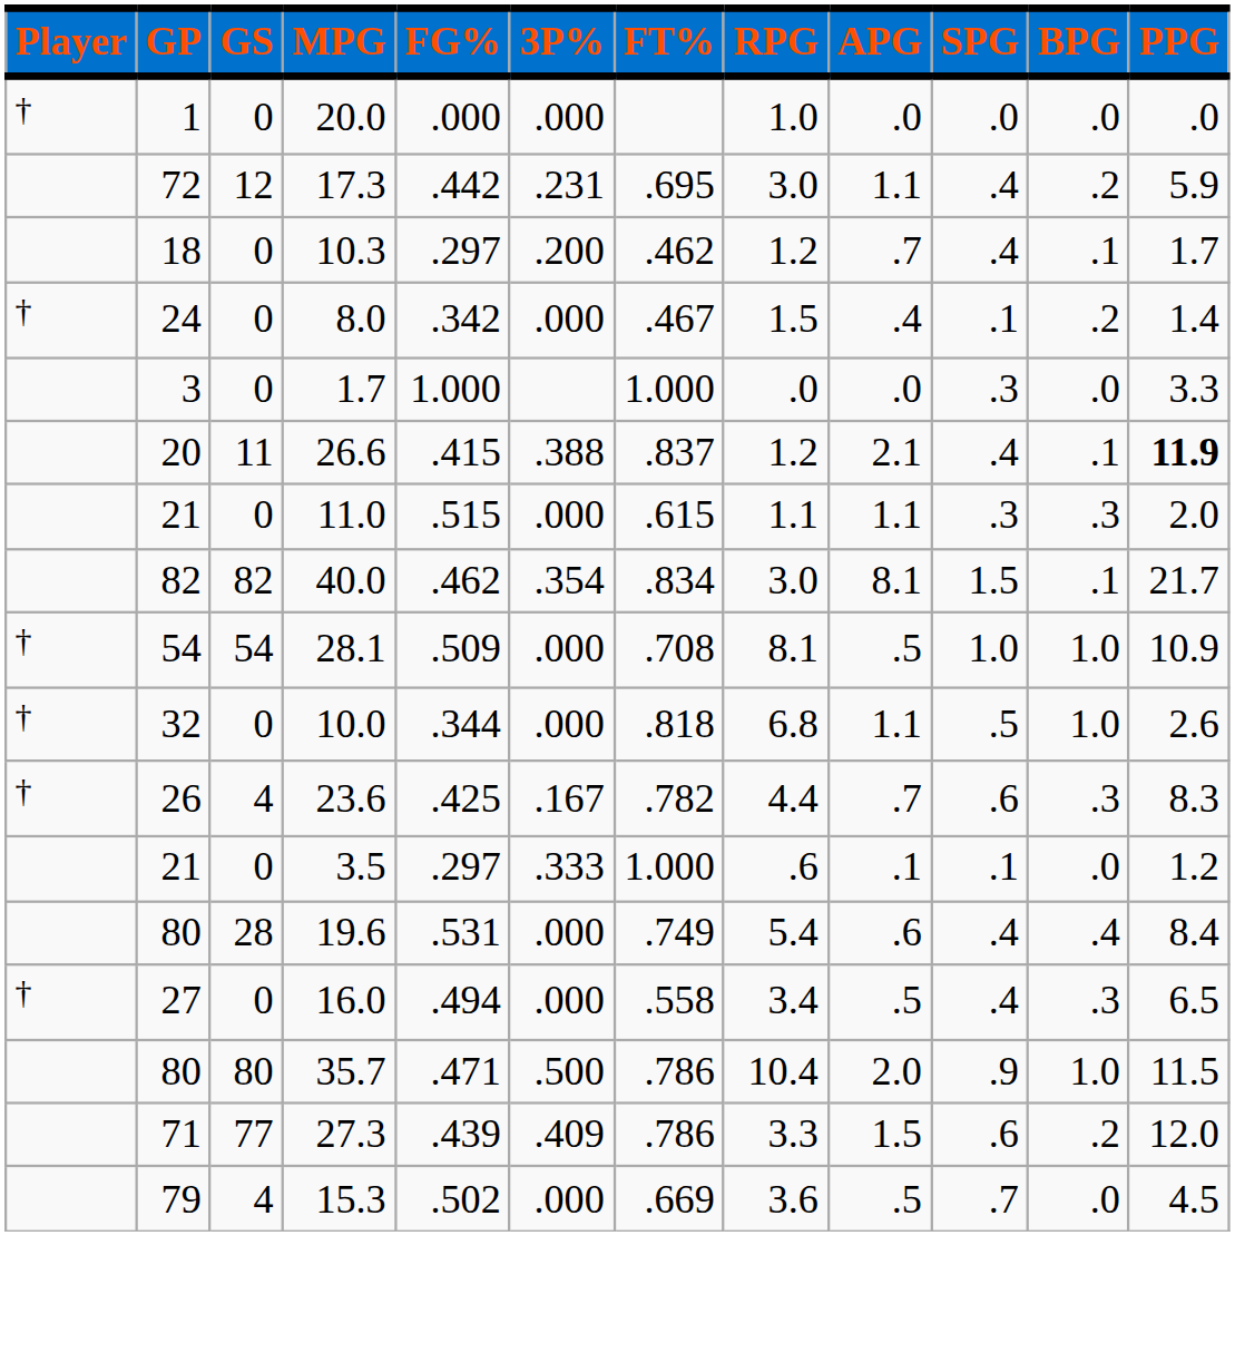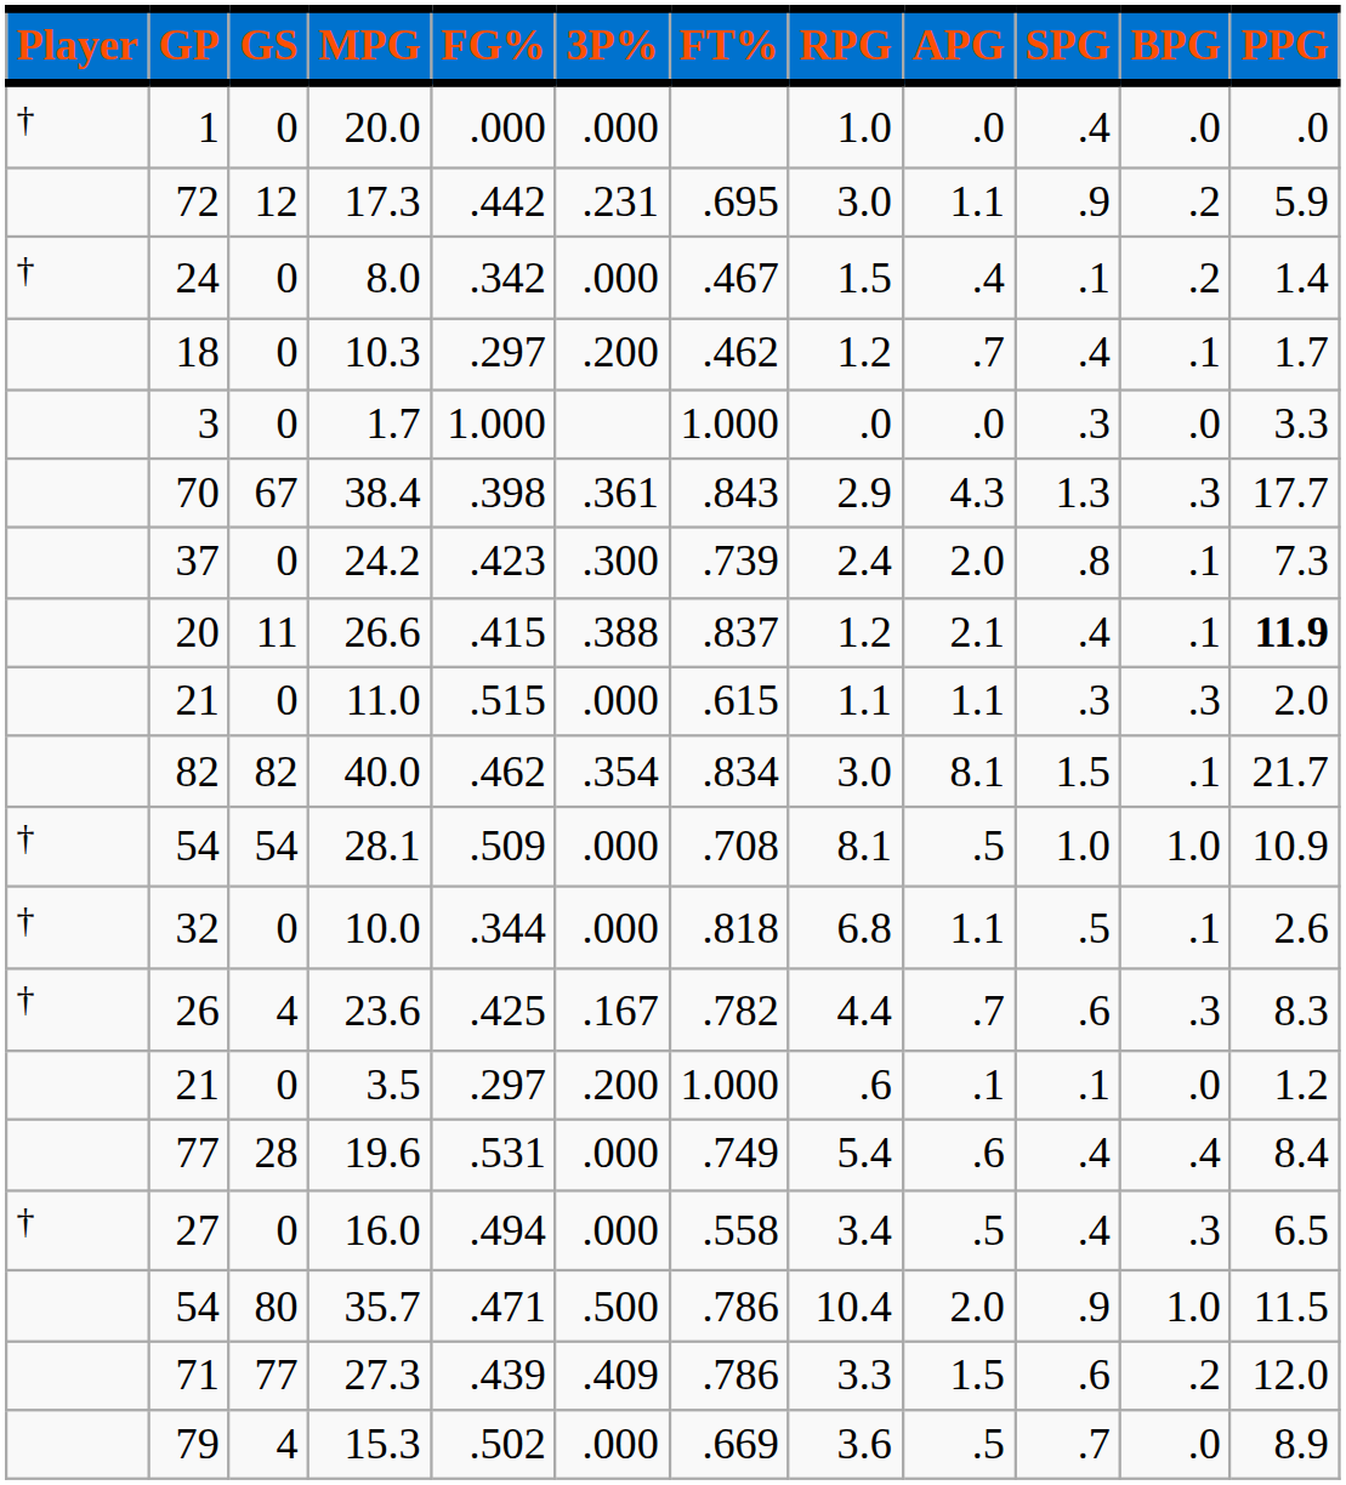 <table class="wikitable sortable" style="text-align:right;">
 <tr>
 <th style="background:#0072CE; color:#FE5000; border-top:#010101 3px solid; border-bottom:#010101 3px solid;">Player</th>
 <th style="background:#0072CE; color:#FE5000; border-top:#010101 3px solid; border-bottom:#010101 3px solid;">GP</th>
 <th style="background:#0072CE; color:#FE5000; border-top:#010101 3px solid; border-bottom:#010101 3px solid;">GS</th>
 <th style="background:#0072CE; color:#FE5000; border-top:#010101 3px solid; border-bottom:#010101 3px solid;">MPG</th>
 <th style="background:#0072CE; color:#FE5000; border-top:#010101 3px solid; border-bottom:#010101 3px solid;">FG%</th>
 <th style="background:#0072CE; color:#FE5000; border-top:#010101 3px solid; border-bottom:#010101 3px solid;">3P%</th>
 <th style="background:#0072CE; color:#FE5000; border-top:#010101 3px solid; border-bottom:#010101 3px solid;">FT%</th>
 <th style="background:#0072CE; color:#FE5000; border-top:#010101 3px solid; border-bottom:#010101 3px solid;">RPG</th>
 <th style="background:#0072CE; color:#FE5000; border-top:#010101 3px solid; border-bottom:#010101 3px solid;">APG</th>
 <th style="background:#0072CE; color:#FE5000; border-top:#010101 3px solid; border-bottom:#010101 3px solid;">SPG</th>
 <th style="background:#0072CE; color:#FE5000; border-top:#010101 3px solid; border-bottom:#010101 3px solid;">BPG</th>
 <th style="background:#0072CE; color:#FE5000; border-top:#010101 3px solid; border-bottom:#010101 3px solid;">PPG</th>
 </tr>
 <tr>
 <td style="text-align:left;"><sup>†</sup></td>
 <td>1</td>
 <td>0</td>
 <td>20.0</td>
 <td>.000</td>
 <td>.000</td>
 <td></td>
 <td>1.0</td>
 <td>.0</td>
-<td>.0</td>
+<td>.4</td>
 <td>.0</td>
 <td>.0</td>
 </tr>
 <tr>
 <td style="text-align:left;"></td>
 <td>72</td>
 <td>12</td>
 <td>17.3</td>
 <td>.442</td>
 <td>.231</td>
 <td>.695</td>
 <td>3.0</td>
 <td>1.1</td>
-<td>.4</td>
+<td>.9</td>
 <td>.2</td>
 <td>5.9</td>
-</tr>
-<tr>
-<td style="text-align:left;"></td>
-<td>18</td>
-<td>0</td>
-<td>10.3</td>
-<td>.297</td>
-<td>.200</td>
-<td>.462</td>
-<td>1.2</td>
-<td>.7</td>
-<td>.4</td>
-<td>.1</td>
-<td>1.7</td>
 </tr>
 <tr>
 <td style="text-align:left;"><sup>†</sup></td>
 <td>24</td>
 <td>0</td>
 <td>8.0</td>
 <td>.342</td>
 <td>.000</td>
 <td>.467</td>
 <td>1.5</td>
 <td>.4</td>
 <td>.1</td>
 <td>.2</td>
 <td>1.4</td>
 </tr>
 <tr>
 <td style="text-align:left;"></td>
+<td>18</td>
+<td>0</td>
+<td>10.3</td>
+<td>.297</td>
+<td>.200</td>
+<td>.462</td>
+<td>1.2</td>
+<td>.7</td>
+<td>.4</td>
+<td>.1</td>
+<td>1.7</td>
+</tr>
+<tr>
+<td style="text-align:left;"></td>
 <td>3</td>
 <td>0</td>
 <td>1.7</td>
 <td>1.000</td>
 <td></td>
 <td>1.000</td>
 <td>.0</td>
 <td>.0</td>
 <td>.3</td>
 <td>.0</td>
 <td>3.3</td>
+</tr>
+<tr>
+<td style="text-align:left;"></td>
+<td>70</td>
+<td>67</td>
+<td>38.4</td>
+<td>.398</td>
+<td>.361</td>
+<td>.843</td>
+<td>2.9</td>
+<td>4.3</td>
+<td>1.3</td>
+<td>.3</td>
+<td>17.7</td>
+</tr>
+<tr>
+<td style="text-align:left;"></td>
+<td>37</td>
+<td>0</td>
+<td>24.2</td>
+<td>.423</td>
+<td>.300</td>
+<td>.739</td>
+<td>2.4</td>
+<td>2.0</td>
+<td>.8</td>
+<td>.1</td>
+<td>7.3</td>
 </tr>
 <tr>
 <td style="text-align:left;"></td>
 <td>20</td>
 <td>11</td>
 <td>26.6</td>
 <td>.415</td>
 <td>.388</td>
 <td>.837</td>
 <td>1.2</td>
 <td>2.1</td>
 <td>.4</td>
 <td>.1</td>
 <td><strong>11.9</strong></td>
 </tr>
 <tr>
 <td style="text-align:left;"></td>
 <td>21</td>
 <td>0</td>
 <td>11.0</td>
 <td>.515</td>
 <td>.000</td>
 <td>.615</td>
 <td>1.1</td>
 <td>1.1</td>
 <td>.3</td>
 <td>.3</td>
 <td>2.0</td>
 </tr>
 <tr>
 <td style="text-align:left;"></td>
 <td>82</td>
 <td>82</td>
 <td>40.0</td>
 <td>.462</td>
 <td>.354</td>
 <td>.834</td>
 <td>3.0</td>
 <td>8.1</td>
 <td>1.5</td>
 <td>.1</td>
 <td>21.7</td>
 </tr>
 <tr>
 <td style="text-align:left;"><sup>†</sup></td>
 <td>54</td>
 <td>54</td>
 <td>28.1</td>
 <td>.509</td>
 <td>.000</td>
 <td>.708</td>
 <td>8.1</td>
 <td>.5</td>
 <td>1.0</td>
 <td>1.0</td>
 <td>10.9</td>
 </tr>
 <tr>
 <td style="text-align:left;"><sup>†</sup></td>
 <td>32</td>
 <td>0</td>
 <td>10.0</td>
 <td>.344</td>
 <td>.000</td>
 <td>.818</td>
 <td>6.8</td>
 <td>1.1</td>
 <td>.5</td>
-<td>1.0</td>
+<td>.1</td>
 <td>2.6</td>
 </tr>
 <tr>
 <td style="text-align:left;"><sup>†</sup></td>
 <td>26</td>
 <td>4</td>
 <td>23.6</td>
 <td>.425</td>
 <td>.167</td>
 <td>.782</td>
 <td>4.4</td>
 <td>.7</td>
 <td>.6</td>
 <td>.3</td>
 <td>8.3</td>
 </tr>
 <tr>
 <td style="text-align:left;"></td>
 <td>21</td>
 <td>0</td>
 <td>3.5</td>
 <td>.297</td>
-<td>.333</td>
+<td>.200</td>
 <td>1.000</td>
 <td>.6</td>
 <td>.1</td>
 <td>.1</td>
 <td>.0</td>
 <td>1.2</td>
 </tr>
 <tr>
 <td style="text-align:left;"></td>
-<td>80</td>
+<td>77</td>
 <td>28</td>
 <td>19.6</td>
 <td>.531</td>
 <td>.000</td>
 <td>.749</td>
 <td>5.4</td>
 <td>.6</td>
 <td>.4</td>
 <td>.4</td>
 <td>8.4</td>
 </tr>
 <tr>
 <td style="text-align:left;"><sup>†</sup></td>
 <td>27</td>
 <td>0</td>
 <td>16.0</td>
 <td>.494</td>
 <td>.000</td>
 <td>.558</td>
 <td>3.4</td>
 <td>.5</td>
 <td>.4</td>
 <td>.3</td>
 <td>6.5</td>
 </tr>
 <tr>
 <td style="text-align:left;"></td>
-<td>80</td>
+<td>54</td>
 <td>80</td>
 <td>35.7</td>
 <td>.471</td>
 <td>.500</td>
 <td>.786</td>
 <td>10.4</td>
 <td>2.0</td>
 <td>.9</td>
 <td>1.0</td>
 <td>11.5</td>
 </tr>
 <tr>
 <td style="text-align:left;"></td>
 <td>71</td>
 <td>77</td>
 <td>27.3</td>
 <td>.439</td>
 <td>.409</td>
 <td>.786</td>
 <td>3.3</td>
 <td>1.5</td>
 <td>.6</td>
 <td>.2</td>
 <td>12.0</td>
 </tr>
 <tr>
 <td style="text-align:left;"></td>
 <td>79</td>
 <td>4</td>
 <td>15.3</td>
 <td>.502</td>
 <td>.000</td>
 <td>.669</td>
 <td>3.6</td>
 <td>.5</td>
 <td>.7</td>
 <td>.0</td>
-<td>4.5</td>
+<td>8.9</td>
 </tr>
 </table>
